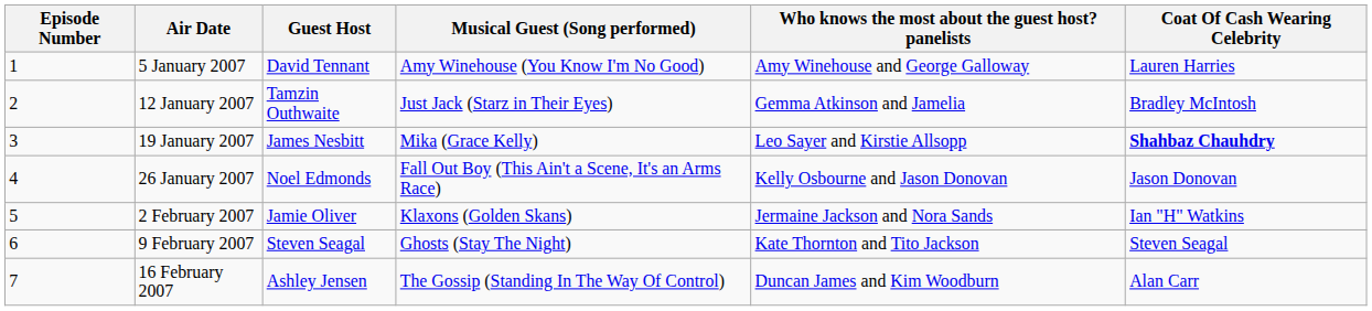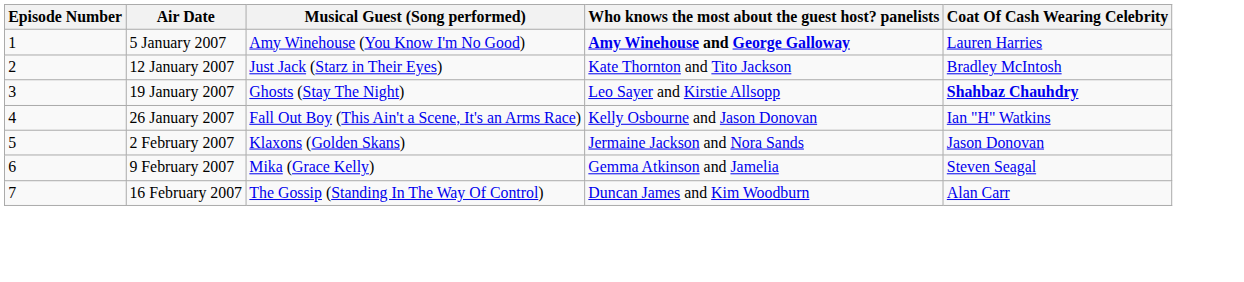 <table class="wikitable">
 <tr>
 <th>Episode Number</th>
 <th>Air Date</th>
-<th>Guest Host</th>
 <th>Musical Guest (Song performed)</th>
 <th>Who knows the most about the guest host? panelists</th>
 <th>Coat Of Cash Wearing Celebrity</th>
 </tr>
 <tr>
 <td>1</td>
 <td>5 January 2007</td>
-<td><a href='#'>David Tennant</a></td>
 <td><a href='#'>Amy Winehouse</a> (<a href='#'>You Know I'm No Good</a>)</td>
-<td><a href='#'>Amy Winehouse</a> and <a href='#'>George Galloway</a></td>
+<td><strong><a href='#'>Amy Winehouse</a> and <a href='#'>George Galloway</a></strong></td>
 <td><a href='#'>Lauren Harries</a></td>
 </tr>
 <tr>
 <td>2</td>
 <td>12 January 2007</td>
-<td><a href='#'>Tamzin Outhwaite</a></td>
 <td><a href='#'>Just Jack</a> (<a href='#'>Starz in Their Eyes</a>)</td>
-<td><a href='#'>Gemma Atkinson</a> and <a href='#'>Jamelia</a></td>
+<td><a href='#'>Kate Thornton</a> and <a href='#'>Tito Jackson</a></td>
 <td><a href='#'>Bradley McIntosh</a></td>
 </tr>
 <tr>
 <td>3</td>
 <td>19 January 2007</td>
-<td><a href='#'>James Nesbitt</a></td>
-<td><a href='#'>Mika</a> (<a href='#'>Grace Kelly</a>)</td>
+<td><a href='#'>Ghosts</a> (<a href='#'>Stay The Night</a>)</td>
 <td><a href='#'>Leo Sayer</a> and <a href='#'>Kirstie Allsopp</a></td>
 <td><strong><a href='#'>Shahbaz Chauhdry</a></strong></td>
 </tr>
 <tr>
 <td>4</td>
 <td>26 January 2007</td>
-<td><a href='#'>Noel Edmonds</a></td>
 <td><a href='#'>Fall Out Boy</a> (<a href='#'>This Ain't a Scene, It's an Arms Race</a>)</td>
 <td><a href='#'>Kelly Osbourne</a> and <a href='#'>Jason Donovan</a></td>
-<td><a href='#'>Jason Donovan</a></td>
+<td><a href='#'>Ian "H" Watkins</a></td>
 </tr>
 <tr>
 <td>5</td>
 <td>2 February 2007</td>
-<td><a href='#'>Jamie Oliver</a></td>
 <td><a href='#'>Klaxons</a> (<a href='#'>Golden Skans</a>)</td>
 <td><a href='#'>Jermaine Jackson</a> and <a href='#'>Nora Sands</a></td>
-<td><a href='#'>Ian "H" Watkins</a></td>
+<td><a href='#'>Jason Donovan</a></td>
 </tr>
 <tr>
 <td>6</td>
 <td>9 February 2007</td>
-<td><a href='#'>Steven Seagal</a></td>
-<td><a href='#'>Ghosts</a> (<a href='#'>Stay The Night</a>)</td>
-<td><a href='#'>Kate Thornton</a> and <a href='#'>Tito Jackson</a></td>
+<td><a href='#'>Mika</a> (<a href='#'>Grace Kelly</a>)</td>
+<td><a href='#'>Gemma Atkinson</a> and <a href='#'>Jamelia</a></td>
 <td><a href='#'>Steven Seagal</a></td>
 </tr>
 <tr>
 <td>7</td>
 <td>16 February 2007</td>
-<td><a href='#'>Ashley Jensen</a></td>
 <td><a href='#'>The Gossip</a> (<a href='#'>Standing In The Way Of Control</a>)</td>
 <td><a href='#'>Duncan James</a> and <a href='#'>Kim Woodburn</a></td>
 <td><a href='#'>Alan Carr</a></td>
 </tr>
 </table>
